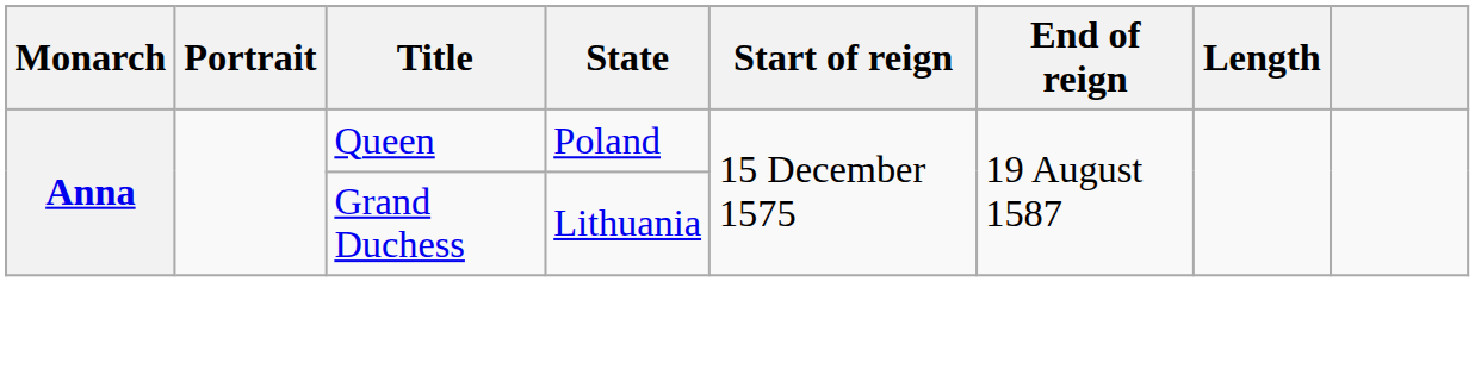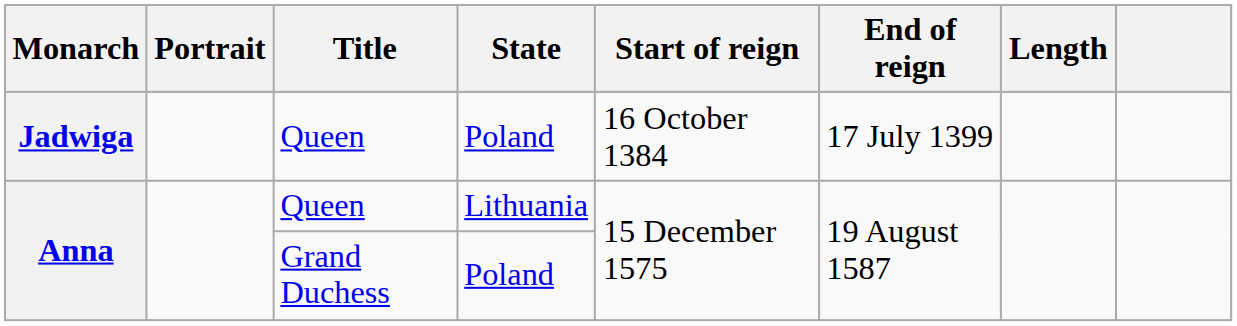 <table class="wikitable sortable">
 <tr>
 <th>Monarch</th>
 <th>Portrait</th>
 <th>Title</th>
 <th>State</th>
 <th>Start of reign</th>
 <th>End of reign</th>
 <th>Length</th>
 <th class="unsortable" width=50px></th>
 </tr>
 <tr>
+<th><a href='#'>Jadwiga</a></th>
+<td></td>
+<td><a href='#'>Queen</a></td>
+<td><a href='#'>Poland</a></td>
+<td>16 October 1384</td>
+<td>17 July 1399</td>
+<td></td>
+<td></td>
+</tr>
+<tr>
 <th rowspan="2"><a href='#'>Anna</a></th>
 <td rowspan="2"></td>
 <td><a href='#'>Queen</a></td>
-<td><a href='#'>Poland</a></td>
+<td><a href='#'>Lithuania</a></td>
 <td rowspan="2">15 December 1575</td>
 <td rowspan="2">19 August 1587</td>
 <td rowspan="2"></td>
 <td rowspan="2"></td>
 </tr>
 <tr>
 <td><a href='#'>Grand Duchess</a></td>
-<td><a href='#'>Lithuania</a></td>
+<td><a href='#'>Poland</a></td>
 </tr>
 </table>
